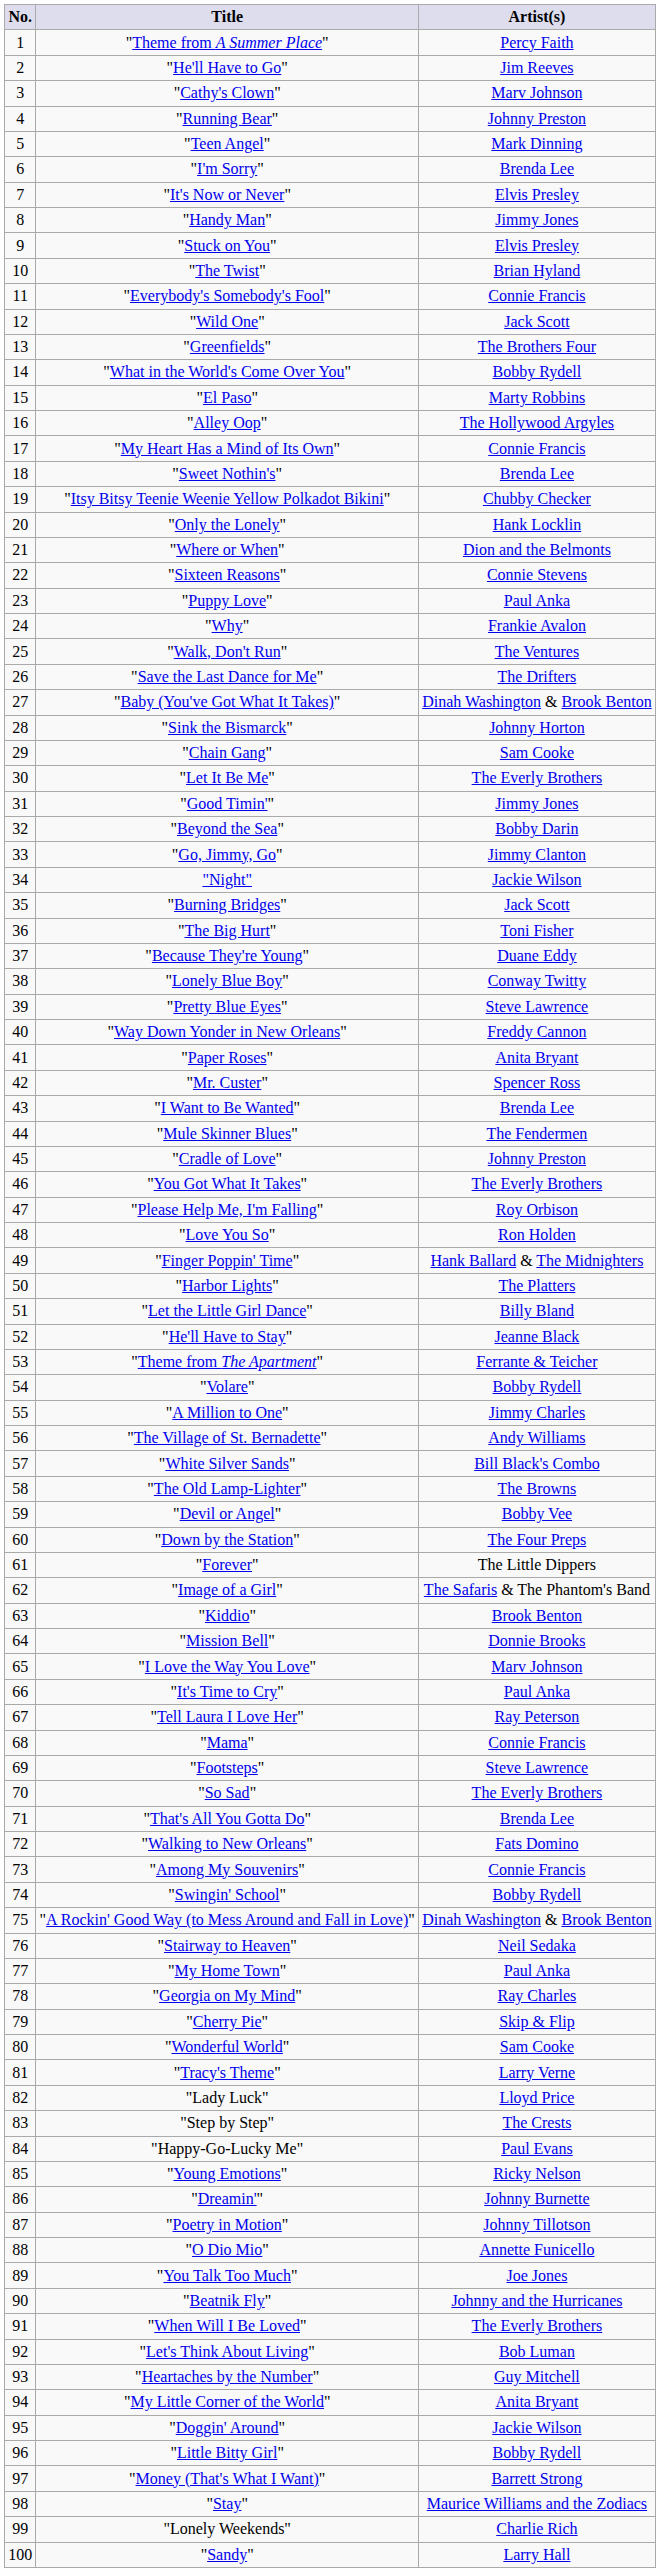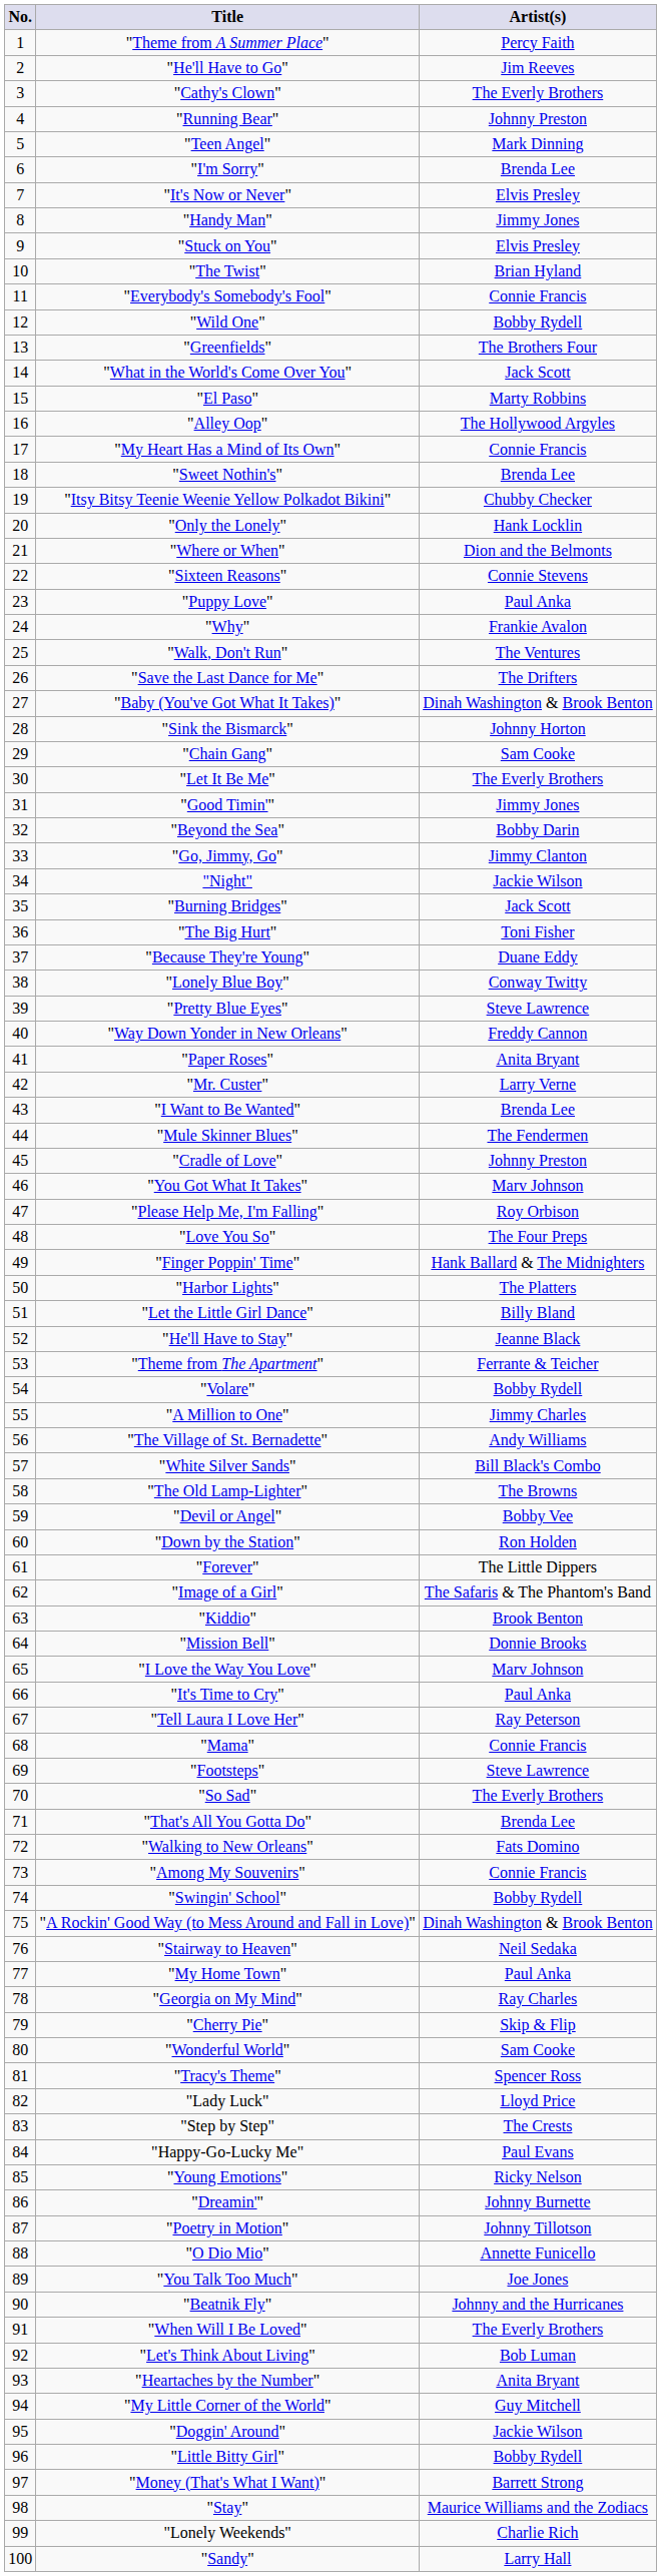 <table class="wikitable sortable" style="text-align: center">
 <tr>
 <th scope="col" style="background:#dde;">No.</th>
 <th scope="col" style="background:#dde;">Title</th>
 <th scope="col" style="background:#dde;">Artist(s)</th>
 </tr>
 <tr>
 <td>1</td>
 <td>"<a href='#'>Theme from <em>A Summer Place</em></a>"</td>
 <td><a href='#'>Percy Faith</a></td>
 </tr>
 <tr>
 <td>2</td>
 <td>"<a href='#'>He'll Have to Go</a>"</td>
 <td><a href='#'>Jim Reeves</a></td>
 </tr>
 <tr>
 <td>3</td>
 <td>"<a href='#'>Cathy's Clown</a>"</td>
-<td><a href='#'>Marv Johnson</a></td>
+<td><a href='#'>The Everly Brothers</a></td>
 </tr>
 <tr>
 <td>4</td>
 <td>"<a href='#'>Running Bear</a>"</td>
 <td><a href='#'>Johnny Preston</a></td>
 </tr>
 <tr>
 <td>5</td>
 <td>"<a href='#'>Teen Angel</a>"</td>
 <td><a href='#'>Mark Dinning</a></td>
 </tr>
 <tr>
 <td>6</td>
 <td>"<a href='#'>I'm Sorry</a>"</td>
 <td><a href='#'>Brenda Lee</a></td>
 </tr>
 <tr>
 <td>7</td>
 <td>"<a href='#'>It's Now or Never</a>"</td>
 <td><a href='#'>Elvis Presley</a></td>
 </tr>
 <tr>
 <td>8</td>
 <td>"<a href='#'>Handy Man</a>"</td>
 <td><a href='#'>Jimmy Jones</a></td>
 </tr>
 <tr>
 <td>9</td>
 <td>"<a href='#'>Stuck on You</a>"</td>
 <td><a href='#'>Elvis Presley</a></td>
 </tr>
 <tr>
 <td>10</td>
 <td>"<a href='#'>The Twist</a>"</td>
 <td><a href='#'>Brian Hyland</a></td>
 </tr>
 <tr>
 <td>11</td>
 <td>"<a href='#'>Everybody's Somebody's Fool</a>"</td>
 <td><a href='#'>Connie Francis</a></td>
 </tr>
 <tr>
 <td>12</td>
 <td>"<a href='#'>Wild One</a>"</td>
-<td><a href='#'>Jack Scott</a></td>
+<td><a href='#'>Bobby Rydell</a></td>
 </tr>
 <tr>
 <td>13</td>
 <td>"<a href='#'>Greenfields</a>"</td>
 <td><a href='#'>The Brothers Four</a></td>
 </tr>
 <tr>
 <td>14</td>
 <td>"<a href='#'>What in the World's Come Over You</a>"</td>
-<td><a href='#'>Bobby Rydell</a></td>
+<td><a href='#'>Jack Scott</a></td>
 </tr>
 <tr>
 <td>15</td>
 <td>"<a href='#'>El Paso</a>"</td>
 <td><a href='#'>Marty Robbins</a></td>
 </tr>
 <tr>
 <td>16</td>
 <td>"<a href='#'>Alley Oop</a>"</td>
 <td><a href='#'>The Hollywood Argyles</a></td>
 </tr>
 <tr>
 <td>17</td>
 <td>"<a href='#'>My Heart Has a Mind of Its Own</a>"</td>
 <td><a href='#'>Connie Francis</a></td>
 </tr>
 <tr>
 <td>18</td>
 <td>"<a href='#'>Sweet Nothin's</a>"</td>
 <td><a href='#'>Brenda Lee</a></td>
 </tr>
 <tr>
 <td>19</td>
 <td>"<a href='#'>Itsy Bitsy Teenie Weenie Yellow Polkadot Bikini</a>"</td>
 <td><a href='#'>Chubby Checker</a></td>
 </tr>
 <tr>
 <td>20</td>
 <td>"<a href='#'>Only the Lonely</a>"</td>
 <td><a href='#'>Hank Locklin</a></td>
 </tr>
 <tr>
 <td>21</td>
 <td>"<a href='#'>Where or When</a>"</td>
 <td><a href='#'>Dion and the Belmonts</a></td>
 </tr>
 <tr>
 <td>22</td>
 <td>"<a href='#'>Sixteen Reasons</a>"</td>
 <td><a href='#'>Connie Stevens</a></td>
 </tr>
 <tr>
 <td>23</td>
 <td>"<a href='#'>Puppy Love</a>"</td>
 <td><a href='#'>Paul Anka</a></td>
 </tr>
 <tr>
 <td>24</td>
 <td>"<a href='#'>Why</a>"</td>
 <td><a href='#'>Frankie Avalon</a></td>
 </tr>
 <tr>
 <td>25</td>
 <td>"<a href='#'>Walk, Don't Run</a>"</td>
 <td><a href='#'>The Ventures</a></td>
 </tr>
 <tr>
 <td>26</td>
 <td>"<a href='#'>Save the Last Dance for Me</a>"</td>
 <td><a href='#'>The Drifters</a></td>
 </tr>
 <tr>
 <td>27</td>
 <td>"<a href='#'>Baby (You've Got What It Takes)</a>"</td>
 <td><a href='#'>Dinah Washington</a> & <a href='#'>Brook Benton</a></td>
 </tr>
 <tr>
 <td>28</td>
 <td>"<a href='#'>Sink the Bismarck</a>"</td>
 <td><a href='#'>Johnny Horton</a></td>
 </tr>
 <tr>
 <td>29</td>
 <td>"<a href='#'>Chain Gang</a>"</td>
 <td><a href='#'>Sam Cooke</a></td>
 </tr>
 <tr>
 <td>30</td>
 <td>"<a href='#'>Let It Be Me</a>"</td>
 <td><a href='#'>The Everly Brothers</a></td>
 </tr>
 <tr>
 <td>31</td>
 <td>"<a href='#'>Good Timin'</a>"</td>
 <td><a href='#'>Jimmy Jones</a></td>
 </tr>
 <tr>
 <td>32</td>
 <td>"<a href='#'>Beyond the Sea</a>"</td>
 <td><a href='#'>Bobby Darin</a></td>
 </tr>
 <tr>
 <td>33</td>
 <td>"<a href='#'>Go, Jimmy, Go</a>"</td>
 <td><a href='#'>Jimmy Clanton</a></td>
 </tr>
 <tr>
 <td>34</td>
 <td><a href='#'>"Night"</a></td>
 <td><a href='#'>Jackie Wilson</a></td>
 </tr>
 <tr>
 <td>35</td>
 <td>"<a href='#'>Burning Bridges</a>"</td>
 <td><a href='#'>Jack Scott</a></td>
 </tr>
 <tr>
 <td>36</td>
 <td>"<a href='#'>The Big Hurt</a>"</td>
 <td><a href='#'>Toni Fisher</a></td>
 </tr>
 <tr>
 <td>37</td>
 <td>"<a href='#'>Because They're Young</a>"</td>
 <td><a href='#'>Duane Eddy</a></td>
 </tr>
 <tr>
 <td>38</td>
 <td>"<a href='#'>Lonely Blue Boy</a>"</td>
 <td><a href='#'>Conway Twitty</a></td>
 </tr>
 <tr>
 <td>39</td>
 <td>"<a href='#'>Pretty Blue Eyes</a>"</td>
 <td><a href='#'>Steve Lawrence</a></td>
 </tr>
 <tr>
 <td>40</td>
 <td>"<a href='#'>Way Down Yonder in New Orleans</a>"</td>
 <td><a href='#'>Freddy Cannon</a></td>
 </tr>
 <tr>
 <td>41</td>
 <td>"<a href='#'>Paper Roses</a>"</td>
 <td><a href='#'>Anita Bryant</a></td>
 </tr>
 <tr>
 <td>42</td>
 <td>"<a href='#'>Mr. Custer</a>"</td>
-<td><a href='#'>Spencer Ross</a></td>
+<td><a href='#'>Larry Verne</a></td>
 </tr>
 <tr>
 <td>43</td>
 <td>"<a href='#'>I Want to Be Wanted</a>"</td>
 <td><a href='#'>Brenda Lee</a></td>
 </tr>
 <tr>
 <td>44</td>
 <td>"<a href='#'>Mule Skinner Blues</a>"</td>
 <td><a href='#'>The Fendermen</a></td>
 </tr>
 <tr>
 <td>45</td>
 <td>"<a href='#'>Cradle of Love</a>"</td>
 <td><a href='#'>Johnny Preston</a></td>
 </tr>
 <tr>
 <td>46</td>
 <td>"<a href='#'>You Got What It Takes</a>"</td>
-<td><a href='#'>The Everly Brothers</a></td>
+<td><a href='#'>Marv Johnson</a></td>
 </tr>
 <tr>
 <td>47</td>
 <td>"<a href='#'>Please Help Me, I'm Falling</a>"</td>
 <td><a href='#'>Roy Orbison</a></td>
 </tr>
 <tr>
 <td>48</td>
 <td>"<a href='#'>Love You So</a>"</td>
-<td><a href='#'>Ron Holden</a></td>
+<td><a href='#'>The Four Preps</a></td>
 </tr>
 <tr>
 <td>49</td>
 <td>"<a href='#'>Finger Poppin' Time</a>"</td>
 <td><a href='#'>Hank Ballard</a> & <a href='#'>The Midnighters</a></td>
 </tr>
 <tr>
 <td>50</td>
 <td>"<a href='#'>Harbor Lights</a>"</td>
 <td><a href='#'>The Platters</a></td>
 </tr>
 <tr>
 <td>51</td>
 <td>"<a href='#'>Let the Little Girl Dance</a>"</td>
 <td><a href='#'>Billy Bland</a></td>
 </tr>
 <tr>
 <td>52</td>
 <td>"<a href='#'>He'll Have to Stay</a>"</td>
 <td><a href='#'>Jeanne Black</a></td>
 </tr>
 <tr>
 <td>53</td>
 <td>"<a href='#'>Theme from <em>The Apartment</em></a>"</td>
 <td><a href='#'>Ferrante & Teicher</a></td>
 </tr>
 <tr>
 <td>54</td>
 <td>"<a href='#'>Volare</a>"</td>
 <td><a href='#'>Bobby Rydell</a></td>
 </tr>
 <tr>
 <td>55</td>
 <td>"<a href='#'>A Million to One</a>"</td>
 <td><a href='#'>Jimmy Charles</a></td>
 </tr>
 <tr>
 <td>56</td>
 <td>"<a href='#'>The Village of St. Bernadette</a>"</td>
 <td><a href='#'>Andy Williams</a></td>
 </tr>
 <tr>
 <td>57</td>
 <td>"<a href='#'>White Silver Sands</a>"</td>
 <td><a href='#'>Bill Black's Combo</a></td>
 </tr>
 <tr>
 <td>58</td>
 <td>"<a href='#'>The Old Lamp-Lighter</a>"</td>
 <td><a href='#'>The Browns</a></td>
 </tr>
 <tr>
 <td>59</td>
 <td>"<a href='#'>Devil or Angel</a>"</td>
 <td><a href='#'>Bobby Vee</a></td>
 </tr>
 <tr>
 <td>60</td>
 <td>"<a href='#'>Down by the Station</a>"</td>
-<td><a href='#'>The Four Preps</a></td>
+<td><a href='#'>Ron Holden</a></td>
 </tr>
 <tr>
 <td>61</td>
 <td>"<a href='#'>Forever</a>"</td>
 <td>The Little Dippers</td>
 </tr>
 <tr>
 <td>62</td>
 <td>"<a href='#'>Image of a Girl</a>"</td>
 <td><a href='#'>The Safaris</a> & The Phantom's Band</td>
 </tr>
 <tr>
 <td>63</td>
 <td>"<a href='#'>Kiddio</a>"</td>
 <td><a href='#'>Brook Benton</a></td>
 </tr>
 <tr>
 <td>64</td>
 <td>"<a href='#'>Mission Bell</a>"</td>
 <td><a href='#'>Donnie Brooks</a></td>
 </tr>
 <tr>
 <td>65</td>
 <td>"<a href='#'>I Love the Way You Love</a>"</td>
 <td><a href='#'>Marv Johnson</a></td>
 </tr>
 <tr>
 <td>66</td>
 <td>"<a href='#'>It's Time to Cry</a>"</td>
 <td><a href='#'>Paul Anka</a></td>
 </tr>
 <tr>
 <td>67</td>
 <td>"<a href='#'>Tell Laura I Love Her</a>"</td>
 <td><a href='#'>Ray Peterson</a></td>
 </tr>
 <tr>
 <td>68</td>
 <td>"<a href='#'>Mama</a>"</td>
 <td><a href='#'>Connie Francis</a></td>
 </tr>
 <tr>
 <td>69</td>
 <td>"<a href='#'>Footsteps</a>"</td>
 <td><a href='#'>Steve Lawrence</a></td>
 </tr>
 <tr>
 <td>70</td>
 <td>"<a href='#'>So Sad</a>"</td>
 <td><a href='#'>The Everly Brothers</a></td>
 </tr>
 <tr>
 <td>71</td>
 <td>"<a href='#'>That's All You Gotta Do</a>"</td>
 <td><a href='#'>Brenda Lee</a></td>
 </tr>
 <tr>
 <td>72</td>
 <td>"<a href='#'>Walking to New Orleans</a>"</td>
 <td><a href='#'>Fats Domino</a></td>
 </tr>
 <tr>
 <td>73</td>
 <td>"<a href='#'>Among My Souvenirs</a>"</td>
 <td><a href='#'>Connie Francis</a></td>
 </tr>
 <tr>
 <td>74</td>
 <td>"<a href='#'>Swingin' School</a>"</td>
 <td><a href='#'>Bobby Rydell</a></td>
 </tr>
 <tr>
 <td>75</td>
 <td>"<a href='#'>A Rockin' Good Way (to Mess Around and Fall in Love)</a>"</td>
 <td><a href='#'>Dinah Washington</a> & <a href='#'>Brook Benton</a></td>
 </tr>
 <tr>
 <td>76</td>
 <td>"<a href='#'>Stairway to Heaven</a>"</td>
 <td><a href='#'>Neil Sedaka</a></td>
 </tr>
 <tr>
 <td>77</td>
 <td>"<a href='#'>My Home Town</a>"</td>
 <td><a href='#'>Paul Anka</a></td>
 </tr>
 <tr>
 <td>78</td>
 <td>"<a href='#'>Georgia on My Mind</a>"</td>
 <td><a href='#'>Ray Charles</a></td>
 </tr>
 <tr>
 <td>79</td>
 <td>"<a href='#'>Cherry Pie</a>"</td>
 <td><a href='#'>Skip & Flip</a></td>
 </tr>
 <tr>
 <td>80</td>
 <td>"<a href='#'>Wonderful World</a>"</td>
 <td><a href='#'>Sam Cooke</a></td>
 </tr>
 <tr>
 <td>81</td>
 <td>"<a href='#'>Tracy's Theme</a>"</td>
-<td><a href='#'>Larry Verne</a></td>
+<td><a href='#'>Spencer Ross</a></td>
 </tr>
 <tr>
 <td>82</td>
 <td>"Lady Luck"</td>
 <td><a href='#'>Lloyd Price</a></td>
 </tr>
 <tr>
 <td>83</td>
 <td>"Step by Step"</td>
 <td><a href='#'>The Crests</a></td>
 </tr>
 <tr>
 <td>84</td>
 <td>"Happy-Go-Lucky Me"</td>
 <td><a href='#'>Paul Evans</a></td>
 </tr>
 <tr>
 <td>85</td>
 <td>"<a href='#'>Young Emotions</a>"</td>
 <td><a href='#'>Ricky Nelson</a></td>
 </tr>
 <tr>
 <td>86</td>
 <td>"<a href='#'>Dreamin'</a>"</td>
 <td><a href='#'>Johnny Burnette</a></td>
 </tr>
 <tr>
 <td>87</td>
 <td>"<a href='#'>Poetry in Motion</a>"</td>
 <td><a href='#'>Johnny Tillotson</a></td>
 </tr>
 <tr>
 <td>88</td>
 <td>"<a href='#'>O Dio Mio</a>"</td>
 <td><a href='#'>Annette Funicello</a></td>
 </tr>
 <tr>
 <td>89</td>
 <td>"<a href='#'>You Talk Too Much</a>"</td>
 <td><a href='#'>Joe Jones</a></td>
 </tr>
 <tr>
 <td>90</td>
 <td>"<a href='#'>Beatnik Fly</a>"</td>
 <td><a href='#'>Johnny and the Hurricanes</a></td>
 </tr>
 <tr>
 <td>91</td>
 <td>"<a href='#'>When Will I Be Loved</a>"</td>
 <td><a href='#'>The Everly Brothers</a></td>
 </tr>
 <tr>
 <td>92</td>
 <td>"<a href='#'>Let's Think About Living</a>"</td>
 <td><a href='#'>Bob Luman</a></td>
 </tr>
 <tr>
 <td>93</td>
 <td>"<a href='#'>Heartaches by the Number</a>"</td>
-<td><a href='#'>Guy Mitchell</a></td>
+<td><a href='#'>Anita Bryant</a></td>
 </tr>
 <tr>
 <td>94</td>
 <td>"<a href='#'>My Little Corner of the World</a>"</td>
-<td><a href='#'>Anita Bryant</a></td>
+<td><a href='#'>Guy Mitchell</a></td>
 </tr>
 <tr>
 <td>95</td>
 <td>"<a href='#'>Doggin' Around</a>"</td>
 <td><a href='#'>Jackie Wilson</a></td>
 </tr>
 <tr>
 <td>96</td>
 <td>"<a href='#'>Little Bitty Girl</a>"</td>
 <td><a href='#'>Bobby Rydell</a></td>
 </tr>
 <tr>
 <td>97</td>
 <td>"<a href='#'>Money (That's What I Want)</a>"</td>
 <td><a href='#'>Barrett Strong</a></td>
 </tr>
 <tr>
 <td>98</td>
 <td>"<a href='#'>Stay</a>"</td>
 <td><a href='#'>Maurice Williams and the Zodiacs</a></td>
 </tr>
 <tr>
 <td>99</td>
 <td>"Lonely Weekends"</td>
 <td><a href='#'>Charlie Rich</a></td>
 </tr>
 <tr>
 <td>100</td>
 <td>"<a href='#'>Sandy</a>"</td>
 <td><a href='#'>Larry Hall</a></td>
 </tr>
 <tr>
 </tr>
 </table>
